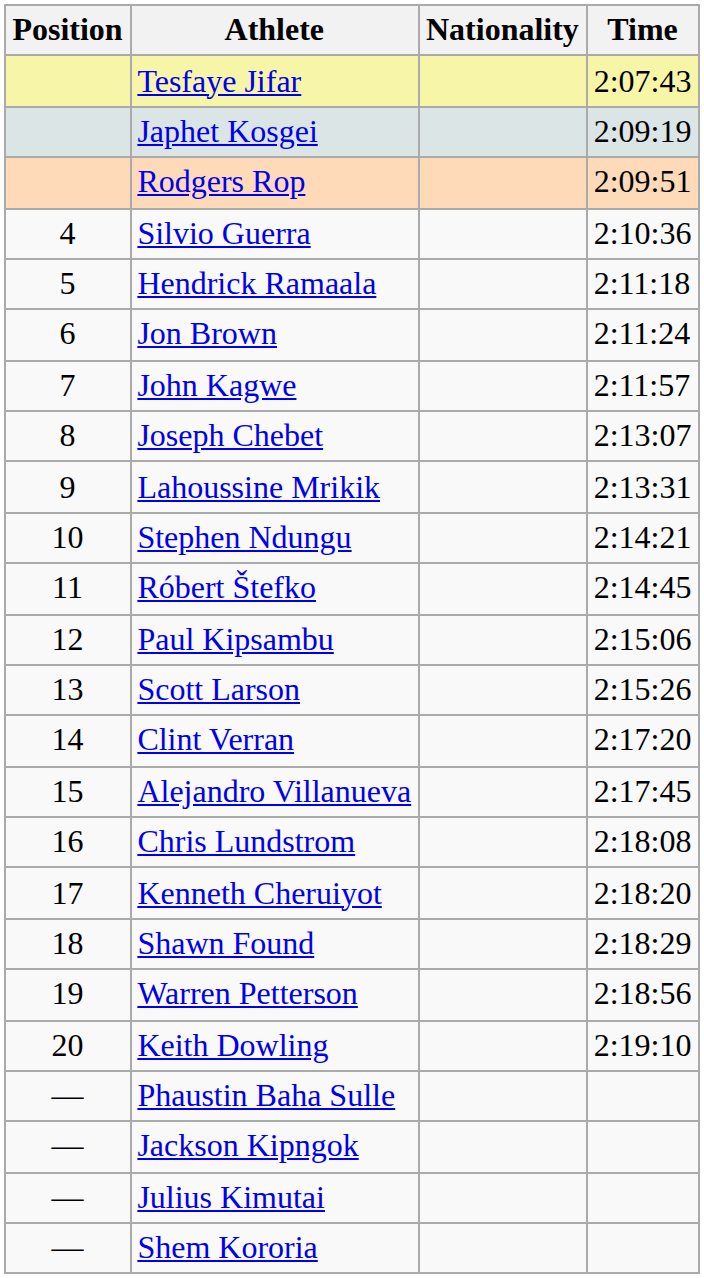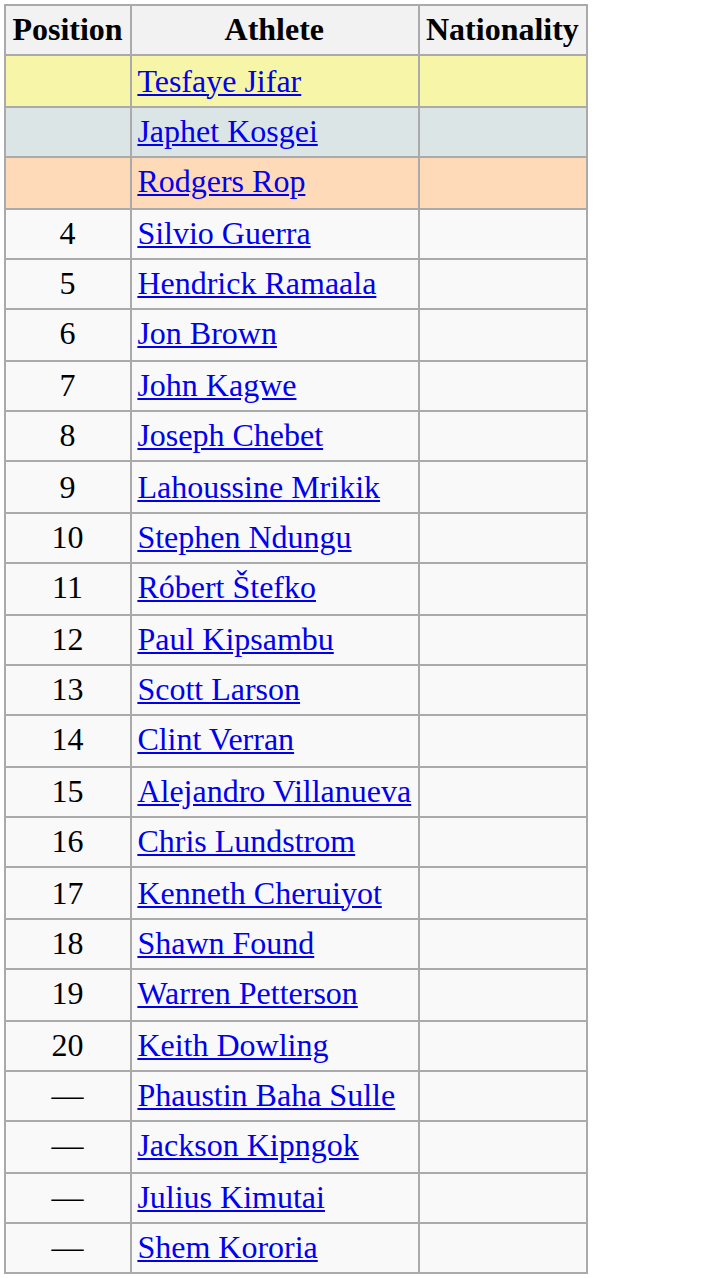 <table class="wikitable sortable">
 <tr>
 <th>Position</th>
 <th>Athlete</th>
 <th>Nationality</th>
-<th>Time</th>
 </tr>
 <tr bgcolor=#F7F6A8>
 <td align=center></td>
 <td><a href='#'>Tesfaye Jifar</a></td>
 <td></td>
-<td>2:07:43</td>
 </tr>
 <tr bgcolor=#DCE5E5>
 <td align=center></td>
 <td><a href='#'>Japhet Kosgei</a></td>
 <td></td>
-<td>2:09:19</td>
 </tr>
 <tr bgcolor=#FFDAB9>
 <td align=center></td>
 <td><a href='#'>Rodgers Rop</a></td>
 <td></td>
-<td>2:09:51</td>
 </tr>
 <tr>
 <td align=center>4</td>
 <td><a href='#'>Silvio Guerra</a></td>
 <td></td>
-<td>2:10:36</td>
 </tr>
 <tr>
 <td align=center>5</td>
 <td><a href='#'>Hendrick Ramaala</a></td>
 <td></td>
-<td>2:11:18</td>
 </tr>
 <tr>
 <td align=center>6</td>
 <td><a href='#'>Jon Brown</a></td>
 <td></td>
-<td>2:11:24</td>
 </tr>
 <tr>
 <td align=center>7</td>
 <td><a href='#'>John Kagwe</a></td>
 <td></td>
-<td>2:11:57</td>
 </tr>
 <tr>
 <td align=center>8</td>
 <td><a href='#'>Joseph Chebet</a></td>
 <td></td>
-<td>2:13:07</td>
 </tr>
 <tr>
 <td align=center>9</td>
 <td><a href='#'>Lahoussine Mrikik</a></td>
 <td></td>
-<td>2:13:31</td>
 </tr>
 <tr>
 <td align=center>10</td>
 <td><a href='#'>Stephen Ndungu</a></td>
 <td></td>
-<td>2:14:21</td>
 </tr>
 <tr>
 <td align=center>11</td>
 <td><a href='#'>Róbert Štefko</a></td>
 <td></td>
-<td>2:14:45</td>
 </tr>
 <tr>
 <td align=center>12</td>
 <td><a href='#'>Paul Kipsambu</a></td>
 <td></td>
-<td>2:15:06</td>
 </tr>
 <tr>
 <td align=center>13</td>
 <td><a href='#'>Scott Larson</a></td>
 <td></td>
-<td>2:15:26</td>
 </tr>
 <tr>
 <td align=center>14</td>
 <td><a href='#'>Clint Verran</a></td>
 <td></td>
-<td>2:17:20</td>
 </tr>
 <tr>
 <td align=center>15</td>
 <td><a href='#'>Alejandro Villanueva</a></td>
 <td></td>
-<td>2:17:45</td>
 </tr>
 <tr>
 <td align=center>16</td>
 <td><a href='#'>Chris Lundstrom</a></td>
 <td></td>
-<td>2:18:08</td>
 </tr>
 <tr>
 <td align=center>17</td>
 <td><a href='#'>Kenneth Cheruiyot</a></td>
 <td></td>
-<td>2:18:20</td>
 </tr>
 <tr>
 <td align=center>18</td>
 <td><a href='#'>Shawn Found</a></td>
 <td></td>
-<td>2:18:29</td>
 </tr>
 <tr>
 <td align=center>19</td>
 <td><a href='#'>Warren Petterson</a></td>
 <td></td>
-<td>2:18:56</td>
 </tr>
 <tr>
 <td align=center>20</td>
 <td><a href='#'>Keith Dowling</a></td>
 <td></td>
-<td>2:19:10</td>
 </tr>
 <tr>
 <td align=center>—</td>
 <td><a href='#'>Phaustin Baha Sulle</a></td>
-<td></td>
 <td></td>
 </tr>
 <tr>
 <td align=center>—</td>
 <td><a href='#'>Jackson Kipngok</a></td>
 <td></td>
-<td></td>
 </tr>
 <tr>
 <td align=center>—</td>
 <td><a href='#'>Julius Kimutai</a></td>
-<td></td>
 <td></td>
 </tr>
 <tr>
 <td align=center>—</td>
 <td><a href='#'>Shem Kororia</a></td>
 <td></td>
-<td></td>
 </tr>
 </table>
